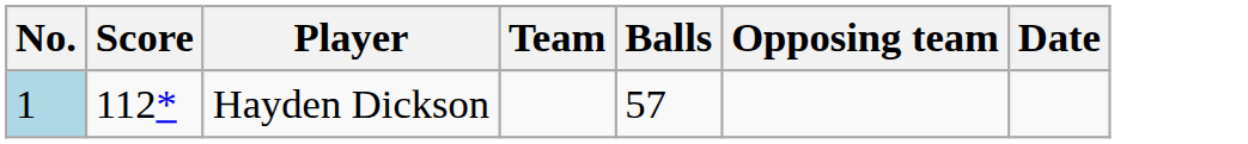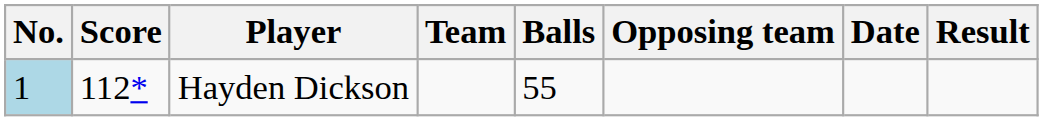 <table class="wikitable sortable" style="font-size:100%">
 <tr>
 <th>No.</th>
 <th>Score</th>
 <th>Player</th>
 <th>Team</th>
 <th>Balls</th>
 <th>Opposing team</th>
 <th>Date</th>
+<th>Result</th>
 </tr>
 <tr>
 <td style="background: lightblue;">1</td>
 <td>112<a href='#'>*</a></td>
 <td>Hayden Dickson</td>
 <td></td>
-<td> 57</td>
+<td> 55</td>
+<td></td>
 <td></td>
 <td></td>
 </tr>
 </table>
